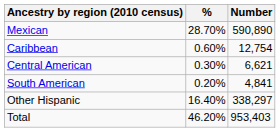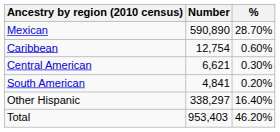 <table class="wikitable sortable" >
 <tr style="background:#efefef;">
 <th>Ancestry by region (2010 census)</th>
+<th>Number</th>
 <th>%</th>
-<th>Number</th>
 </tr>
 <tr>
 <td><a href='#'>Mexican</a></td>
+<td style="text-align:right;">590,890</td>
 <td style="text-align:right;">28.70%</td>
-<td style="text-align:right;">590,890</td>
 </tr>
 <tr>
 <td><a href='#'>Caribbean</a></td>
+<td style="text-align:right;">12,754</td>
 <td style="text-align:right;">0.60%</td>
-<td style="text-align:right;">12,754</td>
 </tr>
 <tr>
 <td><a href='#'>Central American</a></td>
+<td style="text-align:right;">6,621</td>
 <td style="text-align:right;">0.30%</td>
-<td style="text-align:right;">6,621</td>
 </tr>
 <tr>
 <td><a href='#'>South American</a></td>
+<td style="text-align:right;">4,841</td>
 <td style="text-align:right;">0.20%</td>
-<td style="text-align:right;">4,841</td>
 </tr>
 <tr>
 <td>Other Hispanic</td>
+<td style="text-align:right;">338,297</td>
 <td style="text-align:right;">16.40%</td>
-<td style="text-align:right;">338,297</td>
 </tr>
 <tr>
 <td>Total</td>
+<td>953,403</td>
 <td>46.20%</td>
-<td>953,403</td>
 </tr>
 </table>
